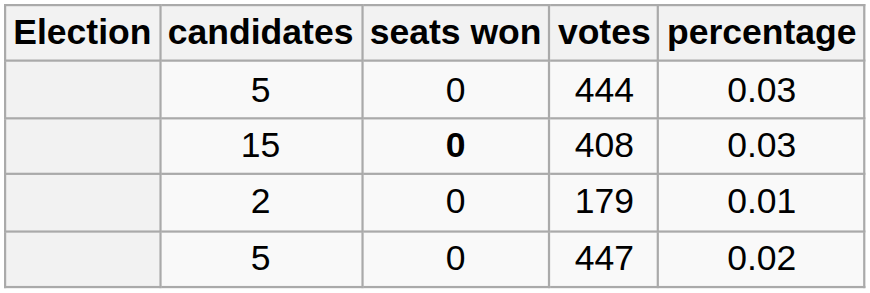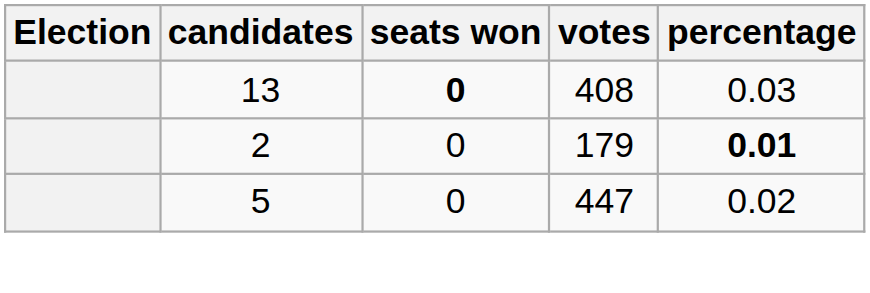 <table class=wikitable style=text-align:center>
 <tr>
 <th>Election</th>
 <th>candidates</th>
 <th>seats won</th>
 <th>votes</th>
 <th>percentage</th>
 </tr>
 <tr>
 <th></th>
-<td>5</td>
-<td>0</td>
-<td>444</td>
-<td>0.03</td>
-</tr>
-<tr>
-<th></th>
-<td>15</td>
+<td>13</td>
 <td><strong>0</strong></td>
 <td>408</td>
 <td>0.03</td>
 </tr>
 <tr>
 <th></th>
 <td>2</td>
 <td>0</td>
 <td>179</td>
-<td>0.01</td>
+<td><strong>0.01</strong></td>
 </tr>
 <tr>
 <th></th>
 <td>5</td>
 <td>0</td>
 <td>447</td>
 <td>0.02</td>
 </tr>
 </table>
